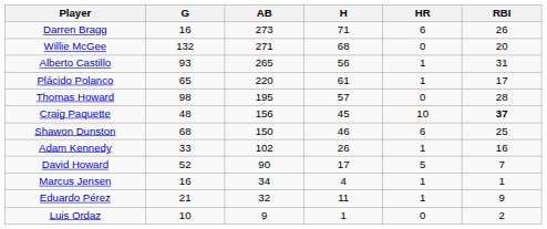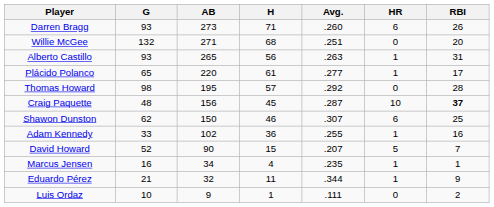 <table class="wikitable sortable">
 <tr>
 <th bgcolor="#DDDDFF" width="16%">Player</th>
 <th bgcolor="#DDDDFF" width="9%">G</th>
 <th bgcolor="#DDDDFF" width="9%">AB</th>
 <th bgcolor="#DDDDFF" width="9%">H</th>
+<th bgcolor="#DDDDFF" width="9%">Avg.</th>
 <th bgcolor="#DDDDFF" width="9%">HR</th>
 <th bgcolor="#DDDDFF" width="9%">RBI</th>
 </tr>
 <tr align="center">
 <td><a href='#'>Darren Bragg</a></td>
-<td>16</td>
+<td>93</td>
 <td>273</td>
 <td>71</td>
+<td>.260</td>
 <td>6</td>
 <td>26</td>
 </tr>
 <tr align=center>
 <td><a href='#'>Willie McGee</a></td>
 <td>132</td>
 <td>271</td>
 <td>68</td>
+<td>.251</td>
 <td>0</td>
 <td>20</td>
 </tr>
 <tr align=center>
 <td><a href='#'>Alberto Castillo</a></td>
 <td>93</td>
 <td>265</td>
 <td>56</td>
+<td>.263</td>
 <td>1</td>
 <td>31</td>
 </tr>
 <tr align=center>
 <td><a href='#'>Plácido Polanco</a></td>
 <td>65</td>
 <td>220</td>
 <td>61</td>
+<td>.277</td>
 <td>1</td>
 <td>17</td>
 </tr>
 <tr align=center>
 <td><a href='#'>Thomas Howard</a></td>
 <td>98</td>
 <td>195</td>
 <td>57</td>
+<td>.292</td>
 <td>0</td>
 <td>28</td>
 </tr>
 <tr align=center>
 <td><a href='#'>Craig Paquette</a></td>
 <td>48</td>
 <td>156</td>
 <td>45</td>
+<td>.287</td>
 <td>10</td>
 <td><strong>37</strong></td>
 </tr>
 <tr align=center>
 <td><a href='#'>Shawon Dunston</a></td>
-<td>68</td>
+<td>62</td>
 <td>150</td>
 <td>46</td>
+<td>.307</td>
 <td>6</td>
 <td>25</td>
 </tr>
 <tr align=center>
 <td><a href='#'>Adam Kennedy</a></td>
 <td>33</td>
 <td>102</td>
-<td>26</td>
+<td>36</td>
+<td>.255</td>
 <td>1</td>
 <td>16</td>
 </tr>
 <tr align=center>
 <td><a href='#'>David Howard</a></td>
 <td>52</td>
 <td>90</td>
-<td>17</td>
+<td>15</td>
+<td>.207</td>
 <td>5</td>
 <td>7</td>
 </tr>
 <tr align=center>
 <td><a href='#'>Marcus Jensen</a></td>
 <td>16</td>
 <td>34</td>
 <td>4</td>
+<td>.235</td>
 <td>1</td>
 <td>1</td>
 </tr>
 <tr align=center>
 <td><a href='#'>Eduardo Pérez</a></td>
 <td>21</td>
 <td>32</td>
 <td>11</td>
+<td>.344</td>
 <td>1</td>
 <td>9</td>
 </tr>
 <tr align=center>
 <td><a href='#'>Luis Ordaz</a></td>
 <td>10</td>
 <td>9</td>
 <td>1</td>
+<td>.111</td>
 <td>0</td>
 <td>2</td>
 </tr>
 </table>
